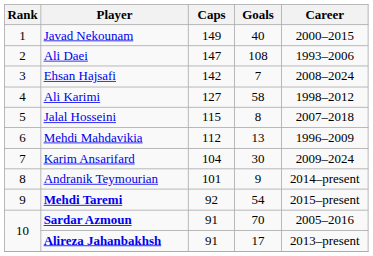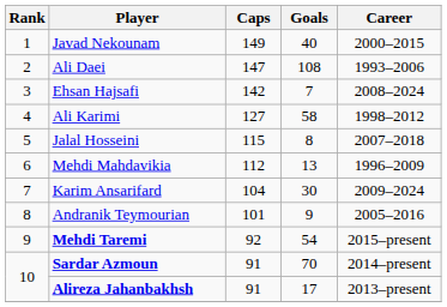 <table class="wikitable sortable" style="text-align:center;">
 <tr>
 <th width=30px>Rank</th>
 <th style="width:175px;">Player</th>
 <th width=50px>Caps</th>
 <th width=50px>Goals</th>
 <th style="width:100px;">Career</th>
 </tr>
 <tr>
 <td>1</td>
 <td style="text-align:left;"><a href='#'>Javad Nekounam</a></td>
 <td>149</td>
 <td>40</td>
 <td>2000–2015</td>
 </tr>
 <tr>
 <td>2</td>
 <td style="text-align:left;"><a href='#'>Ali Daei</a></td>
 <td>147</td>
 <td>108</td>
 <td>1993–2006</td>
 </tr>
 <tr>
 <td>3</td>
 <td align="left"><a href='#'>Ehsan Hajsafi</a></td>
 <td>142</td>
 <td>7</td>
 <td>2008–2024</td>
 </tr>
 <tr>
 <td>4</td>
 <td align="left"><a href='#'>Ali Karimi</a></td>
 <td>127</td>
 <td>58</td>
 <td>1998–2012</td>
 </tr>
 <tr>
 <td>5</td>
 <td align="left"><a href='#'>Jalal Hosseini</a></td>
 <td>115</td>
 <td>8</td>
 <td>2007–2018</td>
 </tr>
 <tr>
 <td>6</td>
 <td align="left"><a href='#'>Mehdi Mahdavikia</a></td>
 <td>112</td>
 <td>13</td>
 <td>1996–2009</td>
 </tr>
 <tr>
 <td>7</td>
 <td style="text-align:left;"><a href='#'>Karim Ansarifard</a></td>
 <td>104</td>
 <td>30</td>
 <td>2009–2024</td>
 </tr>
 <tr>
 <td>8</td>
 <td align="left"><a href='#'>Andranik Teymourian</a></td>
 <td>101</td>
 <td>9</td>
-<td>2014–present</td>
+<td>2005–2016</td>
 </tr>
 <tr>
 <td>9</td>
 <td align="left"><strong><a href='#'>Mehdi Taremi</a></strong></td>
 <td>92</td>
 <td>54</td>
 <td>2015–present</td>
 </tr>
 <tr>
 <td rowspan="2">10</td>
 <td align="left"><strong><a href='#'>Sardar Azmoun</a></strong></td>
 <td>91</td>
 <td>70</td>
-<td>2005–2016</td>
+<td>2014–present</td>
 </tr>
 <tr>
 <td align="left"><strong><a href='#'>Alireza Jahanbakhsh</a></strong></td>
 <td>91</td>
 <td>17</td>
 <td>2013–present</td>
 </tr>
 <tr>
 </tr>
 </table>
